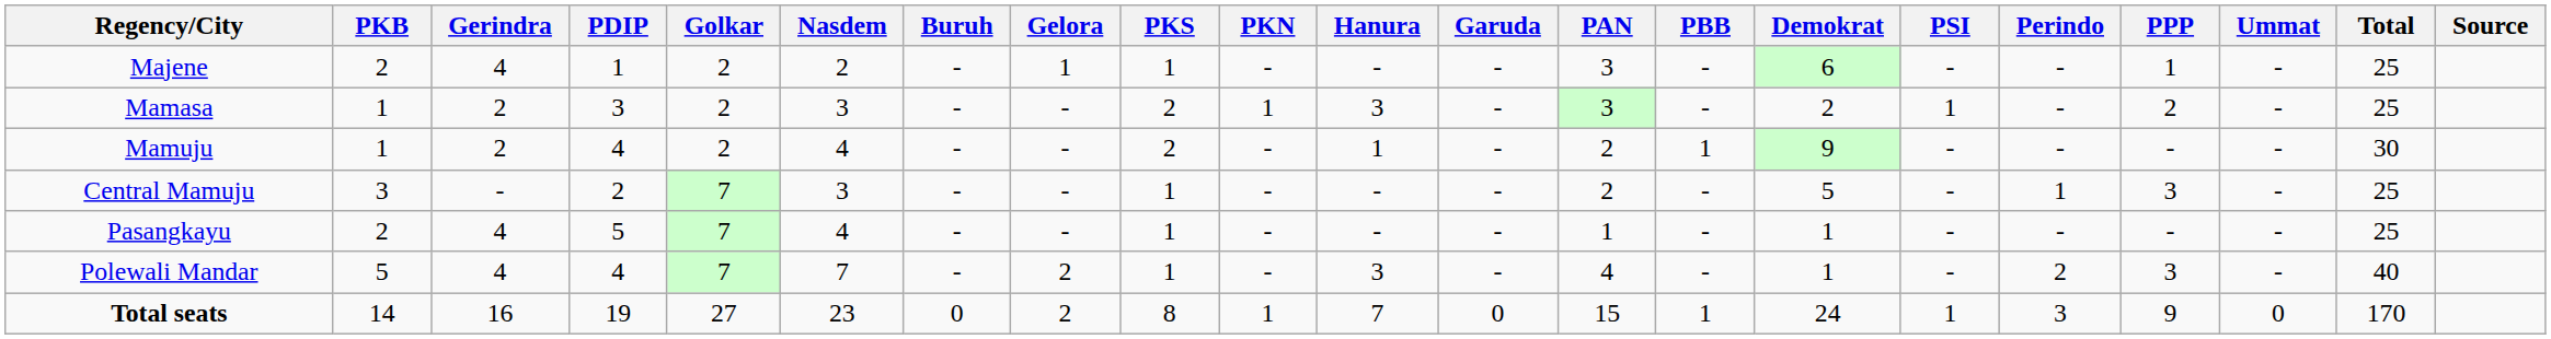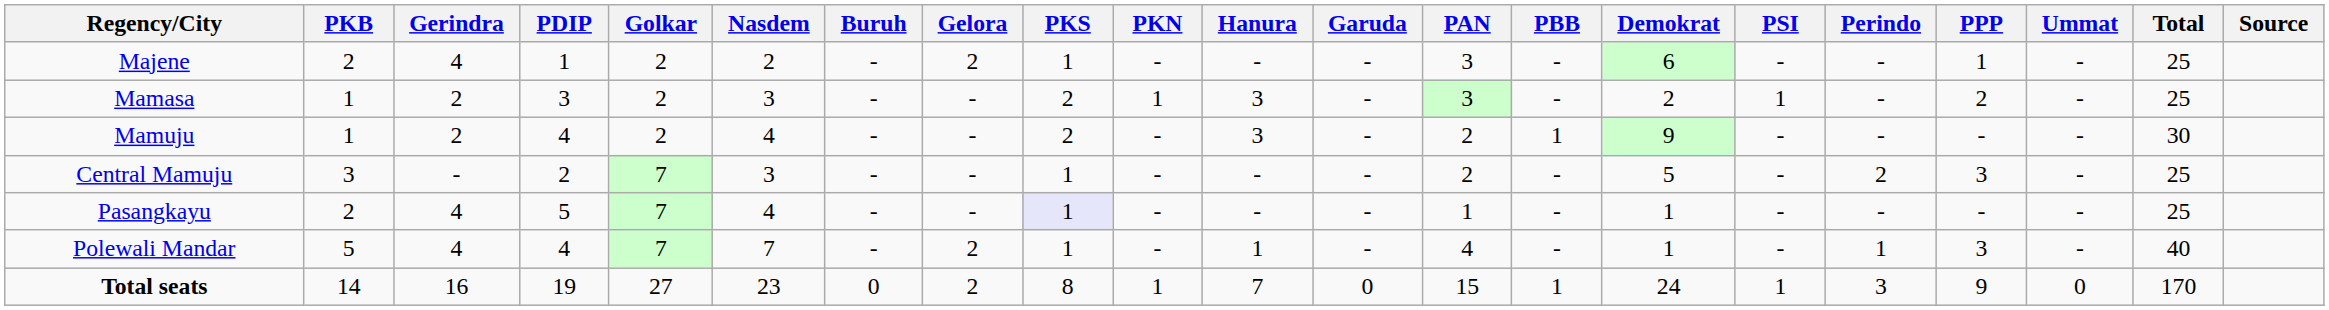 <table class="wikitable sortable" style="text-align:center">
 <tr>
 <th scope=col width=10%>Regency/City</th>
 <th scope=col width=3%><a href='#'>PKB</a></th>
 <th scope=col width=3%><a href='#'>Gerindra</a></th>
 <th scope=col width=3%><a href='#'>PDIP</a></th>
 <th scope=col width=3%><a href='#'>Golkar</a></th>
 <th scope=col width=3%><a href='#'>Nasdem</a></th>
 <th scope=col width=3%><a href='#'>Buruh</a></th>
 <th scope=col width=3%><a href='#'>Gelora</a></th>
 <th scope=col width=3%><a href='#'>PKS</a></th>
 <th scope=col width=3%><a href='#'>PKN</a></th>
 <th scope=col width=3%><a href='#'>Hanura</a></th>
 <th scope=col width=3%><a href='#'>Garuda</a></th>
 <th scope=col width=3%><a href='#'>PAN</a></th>
 <th scope=col width=3%><a href='#'>PBB</a></th>
 <th scope=col width=3%><a href='#'>Demokrat</a></th>
 <th scope=col width=3%><a href='#'>PSI</a></th>
 <th scope=col width=3%><a href='#'>Perindo</a></th>
 <th scope=col width=3%><a href='#'>PPP</a></th>
 <th scope=col width=3%><a href='#'>Ummat</a></th>
 <th scope=col width=3%>Total</th>
 <th scope=col width=3%>Source</th>
 </tr>
 <tr>
 <td><a href='#'>Majene</a></td>
 <td>2</td>
 <td>4</td>
 <td>1</td>
 <td>2</td>
 <td>2</td>
 <td>-</td>
-<td>1</td>
+<td>2</td>
 <td>1</td>
 <td>-</td>
 <td>-</td>
 <td>-</td>
 <td>3</td>
 <td>-</td>
 <td style="background:#cfc;">6</td>
 <td>-</td>
 <td>-</td>
 <td>1</td>
 <td>-</td>
 <td>25</td>
 <td></td>
 </tr>
 <tr>
 <td><a href='#'>Mamasa</a></td>
 <td>1</td>
 <td>2</td>
 <td>3</td>
 <td>2</td>
 <td>3</td>
 <td>-</td>
 <td>-</td>
 <td>2</td>
 <td>1</td>
 <td>3</td>
 <td>-</td>
 <td style="background:#cfc;">3</td>
 <td>-</td>
 <td>2</td>
 <td>1</td>
 <td>-</td>
 <td>2</td>
 <td>-</td>
 <td>25</td>
 <td></td>
 </tr>
 <tr>
 <td><a href='#'>Mamuju</a></td>
 <td>1</td>
 <td>2</td>
 <td>4</td>
 <td>2</td>
 <td>4</td>
 <td>-</td>
 <td>-</td>
 <td>2</td>
 <td>-</td>
-<td>1</td>
+<td>3</td>
 <td>-</td>
 <td>2</td>
 <td>1</td>
 <td style="background:#cfc;">9</td>
 <td>-</td>
 <td>-</td>
 <td>-</td>
 <td>-</td>
 <td>30</td>
 <td></td>
 </tr>
 <tr>
 <td><a href='#'>Central Mamuju</a></td>
 <td>3</td>
 <td>-</td>
 <td>2</td>
 <td style="background:#cfc;">7</td>
 <td>3</td>
 <td>-</td>
 <td>-</td>
 <td>1</td>
 <td>-</td>
 <td>-</td>
 <td>-</td>
 <td>2</td>
 <td>-</td>
 <td>5</td>
 <td>-</td>
-<td>1</td>
+<td>2</td>
 <td>3</td>
 <td>-</td>
 <td>25</td>
 <td></td>
 </tr>
 <tr>
 <td><a href='#'>Pasangkayu</a></td>
 <td>2</td>
 <td>4</td>
 <td>5</td>
 <td style="background:#cfc;">7</td>
 <td>4</td>
 <td>-</td>
 <td>-</td>
-<td>1</td>
+<td style="background: lavender;">1</td>
 <td>-</td>
 <td>-</td>
 <td>-</td>
 <td>1</td>
 <td>-</td>
 <td>1</td>
 <td>-</td>
 <td>-</td>
 <td>-</td>
 <td>-</td>
 <td>25</td>
 <td></td>
 </tr>
 <tr>
 <td><a href='#'>Polewali Mandar</a></td>
 <td>5</td>
 <td>4</td>
 <td>4</td>
 <td style="background:#cfc;">7</td>
 <td>7</td>
 <td>-</td>
 <td>2</td>
 <td>1</td>
 <td>-</td>
-<td>3</td>
+<td>1</td>
 <td>-</td>
 <td>4</td>
 <td>-</td>
 <td>1</td>
 <td>-</td>
-<td>2</td>
+<td>1</td>
 <td>3</td>
 <td>-</td>
 <td>40</td>
 <td></td>
 </tr>
 <tr>
 <td><strong>Total seats</strong></td>
 <td>14</td>
 <td>16</td>
 <td>19</td>
 <td>27</td>
 <td>23</td>
 <td>0</td>
 <td>2</td>
 <td>8</td>
 <td>1</td>
 <td>7</td>
 <td>0</td>
 <td>15</td>
 <td>1</td>
 <td>24</td>
 <td>1</td>
 <td>3</td>
 <td>9</td>
 <td>0</td>
 <td>170</td>
 </tr>
 </table>
